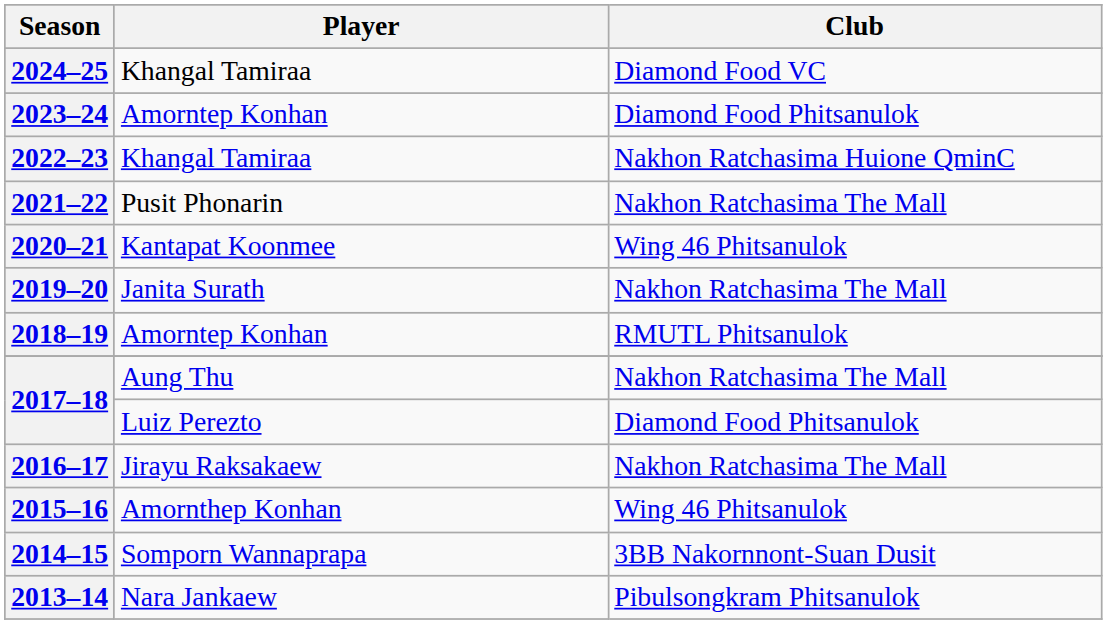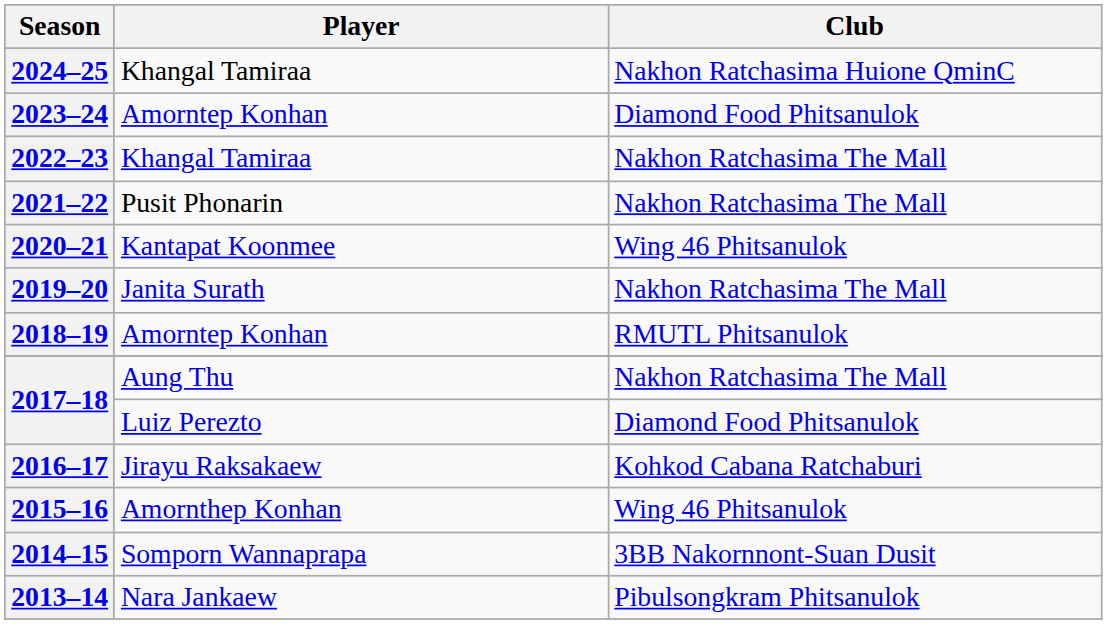 <table class=wikitable>
 <tr>
 <th>Season</th>
 <th width=45%>Player</th>
 <th width=45%>Club</th>
 </tr>
 <tr>
 <th><a href='#'>2024–25</a></th>
 <td> Khangal Tamiraa</td>
-<td><a href='#'>Diamond Food VC</a></td>
+<td><a href='#'>Nakhon Ratchasima Huione QminC</a></td>
 </tr>
 <tr>
 <th><a href='#'>2023–24</a></th>
 <td> <a href='#'>Amorntep Konhan</a></td>
 <td><a href='#'>Diamond Food Phitsanulok</a></td>
 </tr>
 <tr>
 <th><a href='#'>2022–23</a></th>
 <td> <a href='#'>Khangal Tamiraa</a></td>
-<td><a href='#'>Nakhon Ratchasima Huione QminC</a></td>
+<td><a href='#'>Nakhon Ratchasima The Mall</a></td>
 </tr>
 <tr>
 <th><a href='#'>2021–22</a></th>
 <td> Pusit Phonarin</td>
 <td><a href='#'>Nakhon Ratchasima The Mall</a></td>
 </tr>
 <tr>
 <th><a href='#'>2020–21</a></th>
 <td> <a href='#'>Kantapat Koonmee</a></td>
 <td><a href='#'>Wing 46 Phitsanulok</a></td>
 </tr>
 <tr>
 <th><a href='#'>2019–20</a></th>
 <td> <a href='#'>Janita Surath</a></td>
 <td><a href='#'>Nakhon Ratchasima The Mall</a></td>
 </tr>
 <tr>
 <th><a href='#'>2018–19</a></th>
 <td> <a href='#'>Amorntep Konhan</a></td>
 <td><a href='#'>RMUTL Phitsanulok</a></td>
 </tr>
 <tr>
 </tr>
 <tr>
 <th rowspan=2><a href='#'>2017–18</a></th>
 <td> <a href='#'>Aung Thu</a></td>
 <td><a href='#'>Nakhon Ratchasima The Mall</a></td>
 </tr>
 <tr>
 <td> <a href='#'>Luiz Perezto</a></td>
 <td><a href='#'>Diamond Food Phitsanulok</a></td>
 </tr>
 <tr>
 <th><a href='#'>2016–17</a></th>
 <td> <a href='#'>Jirayu Raksakaew</a></td>
-<td><a href='#'>Nakhon Ratchasima The Mall</a></td>
+<td><a href='#'>Kohkod Cabana Ratchaburi</a></td>
 </tr>
 <tr>
 <th><a href='#'>2015–16</a></th>
 <td> <a href='#'>Amornthep Konhan</a></td>
 <td><a href='#'>Wing 46 Phitsanulok</a></td>
 </tr>
 <tr>
 <th><a href='#'>2014–15</a></th>
 <td> <a href='#'>Somporn Wannaprapa</a></td>
 <td><a href='#'>3BB Nakornnont-Suan Dusit</a></td>
 </tr>
 <tr>
 <th><a href='#'>2013–14</a></th>
 <td> <a href='#'>Nara Jankaew</a></td>
 <td><a href='#'>Pibulsongkram Phitsanulok</a></td>
 </tr>
 </table>
